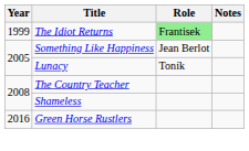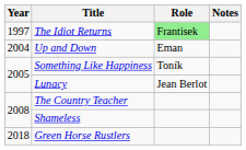 <table class="wikitable sortable">
 <tr>
 <th>Year</th>
 <th>Title</th>
 <th>Role</th>
 <th class="unsortable">Notes</th>
 </tr>
 <tr>
-<td>1999</td>
+<td>1997</td>
 <td><em><a href='#'>The Idiot Returns</a></em></td>
 <td style="background: lightgreen;">Frantisek</td>
 <td></td>
 </tr>
 <tr>
+<td>2004</td>
+<td><em><a href='#'>Up and Down</a></em></td>
+<td>Eman</td>
+<td></td>
+</tr>
+<tr>
 <td rowspan=2>2005</td>
 <td><em><a href='#'>Something Like Happiness</a></em></td>
-<td>Jean Berlot</td>
+<td>Toník</td>
 <td></td>
 </tr>
 <tr>
 <td><em><a href='#'>Lunacy</a></em></td>
-<td>Toník</td>
+<td>Jean Berlot</td>
 <td></td>
 </tr>
 <tr>
 <td rowspan=2>2008</td>
 <td><em><a href='#'>The Country Teacher</a></em></td>
 <td></td>
 <td></td>
 </tr>
 <tr>
 <td><em><a href='#'>Shameless</a></em></td>
 <td></td>
 <td></td>
 </tr>
 <tr>
-<td>2016</td>
+<td>2018</td>
 <td><em><a href='#'>Green Horse Rustlers</a></em></td>
 <td></td>
 <td></td>
 </tr>
 </table>
